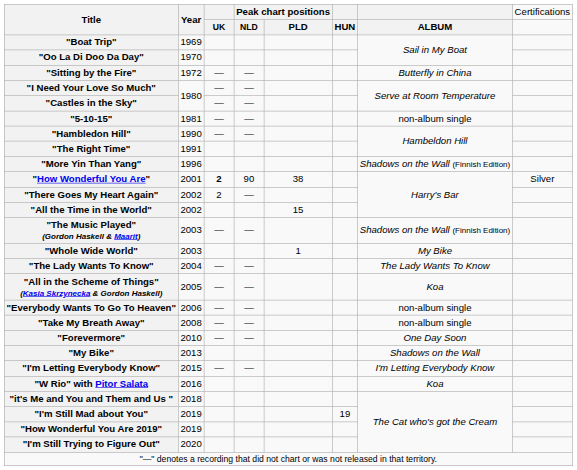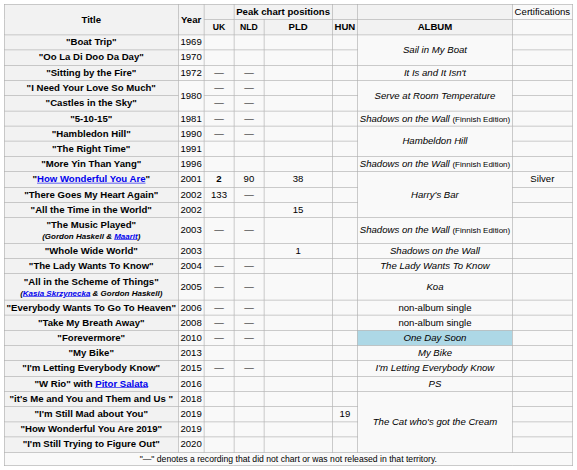 <table class="wikitable plainrowheaders" style="text-align:center;">
 <tr>
 <th scope="col" rowspan="2">Title</th>
 <th scope="col" rowspan="2">Year</th>
 <th></th>
 <th scope="col" colspan="2">Peak chart positions</th>
 <th></th>
 <th></th>
 <td>Certifications</td>
 </tr>
 <tr>
 <th scope="col" style="width:3em;font-size:90%;">UK<br></th>
 <th scope="col" style="width:3em;font-size:90%;">NLD<br></th>
 <th>PLD</th>
 <th>HUN</th>
 <th>ALBUM</th>
 <td></td>
 </tr>
 <tr>
 <th scope="row">"Boat Trip"</th>
 <td>1969</td>
 <td></td>
 <td></td>
 <td></td>
 <td></td>
 <td rowspan="2"><em>Sail in My Boat</em></td>
 <td></td>
 </tr>
 <tr>
 <th scope="row">"Oo La Di Doo Da Day"</th>
 <td>1970</td>
 <td></td>
 <td></td>
 <td></td>
 <td></td>
 <td></td>
 </tr>
 <tr>
 <th scope="row">"Sitting by the Fire"</th>
 <td>1972</td>
 <td>—</td>
 <td>—</td>
 <td></td>
 <td></td>
-<td><em>Butterfly in China</em></td>
+<td><em>It Is and It Isn't</em></td>
 <td></td>
 </tr>
 <tr>
 <th scope="row">"I Need Your Love So Much"</th>
 <td rowspan="2">1980</td>
 <td>—</td>
 <td>—</td>
 <td></td>
 <td></td>
 <td rowspan="2"><em>Serve at Room Temperature</em></td>
 <td></td>
 </tr>
 <tr>
 <th scope="row">"Castles in the Sky"</th>
 <td>—</td>
 <td>—</td>
 <td></td>
 <td></td>
 <td></td>
 </tr>
 <tr>
 <th scope="row">"5-10-15"</th>
 <td>1981</td>
 <td>—</td>
 <td>—</td>
 <td></td>
 <td></td>
-<td>non-album single</td>
+<td rowspan="1"><em>Shadows on the Wall</em> <small>(Finnish Edition)</small></td>
 <td></td>
 </tr>
 <tr>
 <th scope="row">"Hambledon Hill"</th>
 <td>1990</td>
 <td>—</td>
 <td>—</td>
 <td></td>
 <td></td>
 <td rowspan="2"><em>Hambeldon Hill</em></td>
 <td></td>
 </tr>
 <tr>
 <th scope="row">"The Right Time"</th>
 <td>1991</td>
 <td></td>
 <td></td>
 <td></td>
 <td></td>
 <td></td>
 </tr>
 <tr>
 <th scope="row">"More Yin Than Yang"</th>
 <td>1996</td>
 <td></td>
 <td></td>
 <td></td>
 <td></td>
 <td rowspan="1"><em>Shadows on the Wall</em> <small>(Finnish Edition)</small></td>
 <td></td>
 </tr>
 <tr>
 <th scope="row">"<a href='#'>How Wonderful You Are</a>"</th>
 <td>2001</td>
 <td><strong>2</strong></td>
 <td>90</td>
 <td>38</td>
 <td></td>
 <td rowspan="3"><em>Harry's Bar</em></td>
 <td>Silver</td>
 </tr>
 <tr>
 <th scope="row">"There Goes My Heart Again"</th>
 <td>2002</td>
-<td>2</td>
+<td>133</td>
 <td>—</td>
 <td></td>
 <td></td>
 <td></td>
 </tr>
 <tr>
 <th scope="row">"All the Time in the World"</th>
 <td>2002</td>
 <td></td>
 <td></td>
 <td>15</td>
 <td></td>
 <td></td>
 </tr>
 <tr>
 <th scope="row">"The Music Played"<br><small><em>(Gordon Haskell & <a href='#'>Maarit</a>)</em></small></th>
 <td>2003</td>
 <td>—</td>
 <td>—</td>
 <td></td>
 <td></td>
 <td rowspan="1"><em>Shadows on the Wall</em> <small>(Finnish Edition)</small></td>
 <td></td>
 </tr>
 <tr>
 <th scope="row">"Whole Wide World"</th>
 <td>2003</td>
 <td></td>
 <td></td>
 <td>1</td>
 <td></td>
-<td><em>My Bike</em></td>
+<td><em>Shadows on the Wall</em></td>
 <td></td>
 </tr>
 <tr>
 <th scope="row">"The Lady Wants To Know"</th>
 <td>2004</td>
 <td>—</td>
 <td>—</td>
 <td></td>
 <td></td>
 <td><em>The Lady Wants To Know</em></td>
 <td></td>
 </tr>
 <tr>
 <th scope="row">"All in the Scheme of Things"<br><small><em>(<a href='#'>Kasia Skrzynecka</a> & Gordon Haskell)</em></small></th>
 <td>2005</td>
 <td>—</td>
 <td>—</td>
 <td></td>
 <td></td>
 <td><em>Koa</em></td>
 <td></td>
 </tr>
 <tr>
 <th scope="row">"Everybody Wants To Go To Heaven"</th>
 <td>2006</td>
 <td>—</td>
 <td>—</td>
 <td></td>
 <td></td>
 <td>non-album single</td>
 <td></td>
 </tr>
 <tr>
 <th scope="row">"Take My Breath Away"</th>
 <td>2008</td>
 <td>—</td>
 <td>—</td>
 <td></td>
 <td></td>
 <td>non-album single</td>
 <td></td>
 </tr>
 <tr>
 <th scope="row">"Forevermore"</th>
 <td>2010</td>
 <td>—</td>
 <td>—</td>
 <td></td>
 <td></td>
-<td><em>One Day Soon</em></td>
+<td style="background: lightblue;"><em>One Day Soon</em></td>
 <td></td>
 </tr>
 <tr>
 <th scope="row">"My Bike"</th>
 <td>2013</td>
 <td></td>
 <td></td>
 <td></td>
 <td></td>
-<td><em>Shadows on the Wall</em></td>
+<td><em>My Bike</em></td>
 <td></td>
 </tr>
 <tr>
 <th scope="row">"I'm Letting Everybody Know"</th>
 <td>2015</td>
 <td>—</td>
 <td>—</td>
 <td></td>
 <td></td>
 <td><em>I'm Letting Everybody Know</em></td>
 <td></td>
 </tr>
 <tr>
 <th scope="row">"W Rio" with <a href='#'>Pitor Salata</a></th>
 <td>2016</td>
 <td></td>
 <td></td>
 <td></td>
 <td></td>
-<td><em>Koa</em></td>
+<td><em>PS</em></td>
 <td></td>
 </tr>
 <tr>
 <th scope="row">"it's Me and You and Them and Us "</th>
 <td>2018</td>
 <td></td>
 <td></td>
 <td></td>
 <td></td>
 <td rowspan="4"><em>The Cat who's got the Cream</em></td>
 <td></td>
 </tr>
 <tr>
 <th scope="row">"I'm Still Mad about You"</th>
 <td>2019</td>
 <td></td>
 <td></td>
 <td></td>
 <td>19</td>
 <td></td>
 </tr>
 <tr |-19HUN>
 <th scope="row">"How Wonderful You Are 2019"</th>
 <td>2019</td>
 <td></td>
 <td></td>
 <td></td>
 <td></td>
 <td></td>
 </tr>
 <tr>
 <th scope="row">"I'm Still Trying to Figure Out"</th>
 <td>2020</td>
 <td></td>
 <td></td>
 <td></td>
 <td></td>
 <td></td>
 </tr>
 <tr>
 <td colspan="21" style="font-size:90%">"—" denotes a recording that did not chart or was not released in that territory.</td>
 </tr>
 </table>
